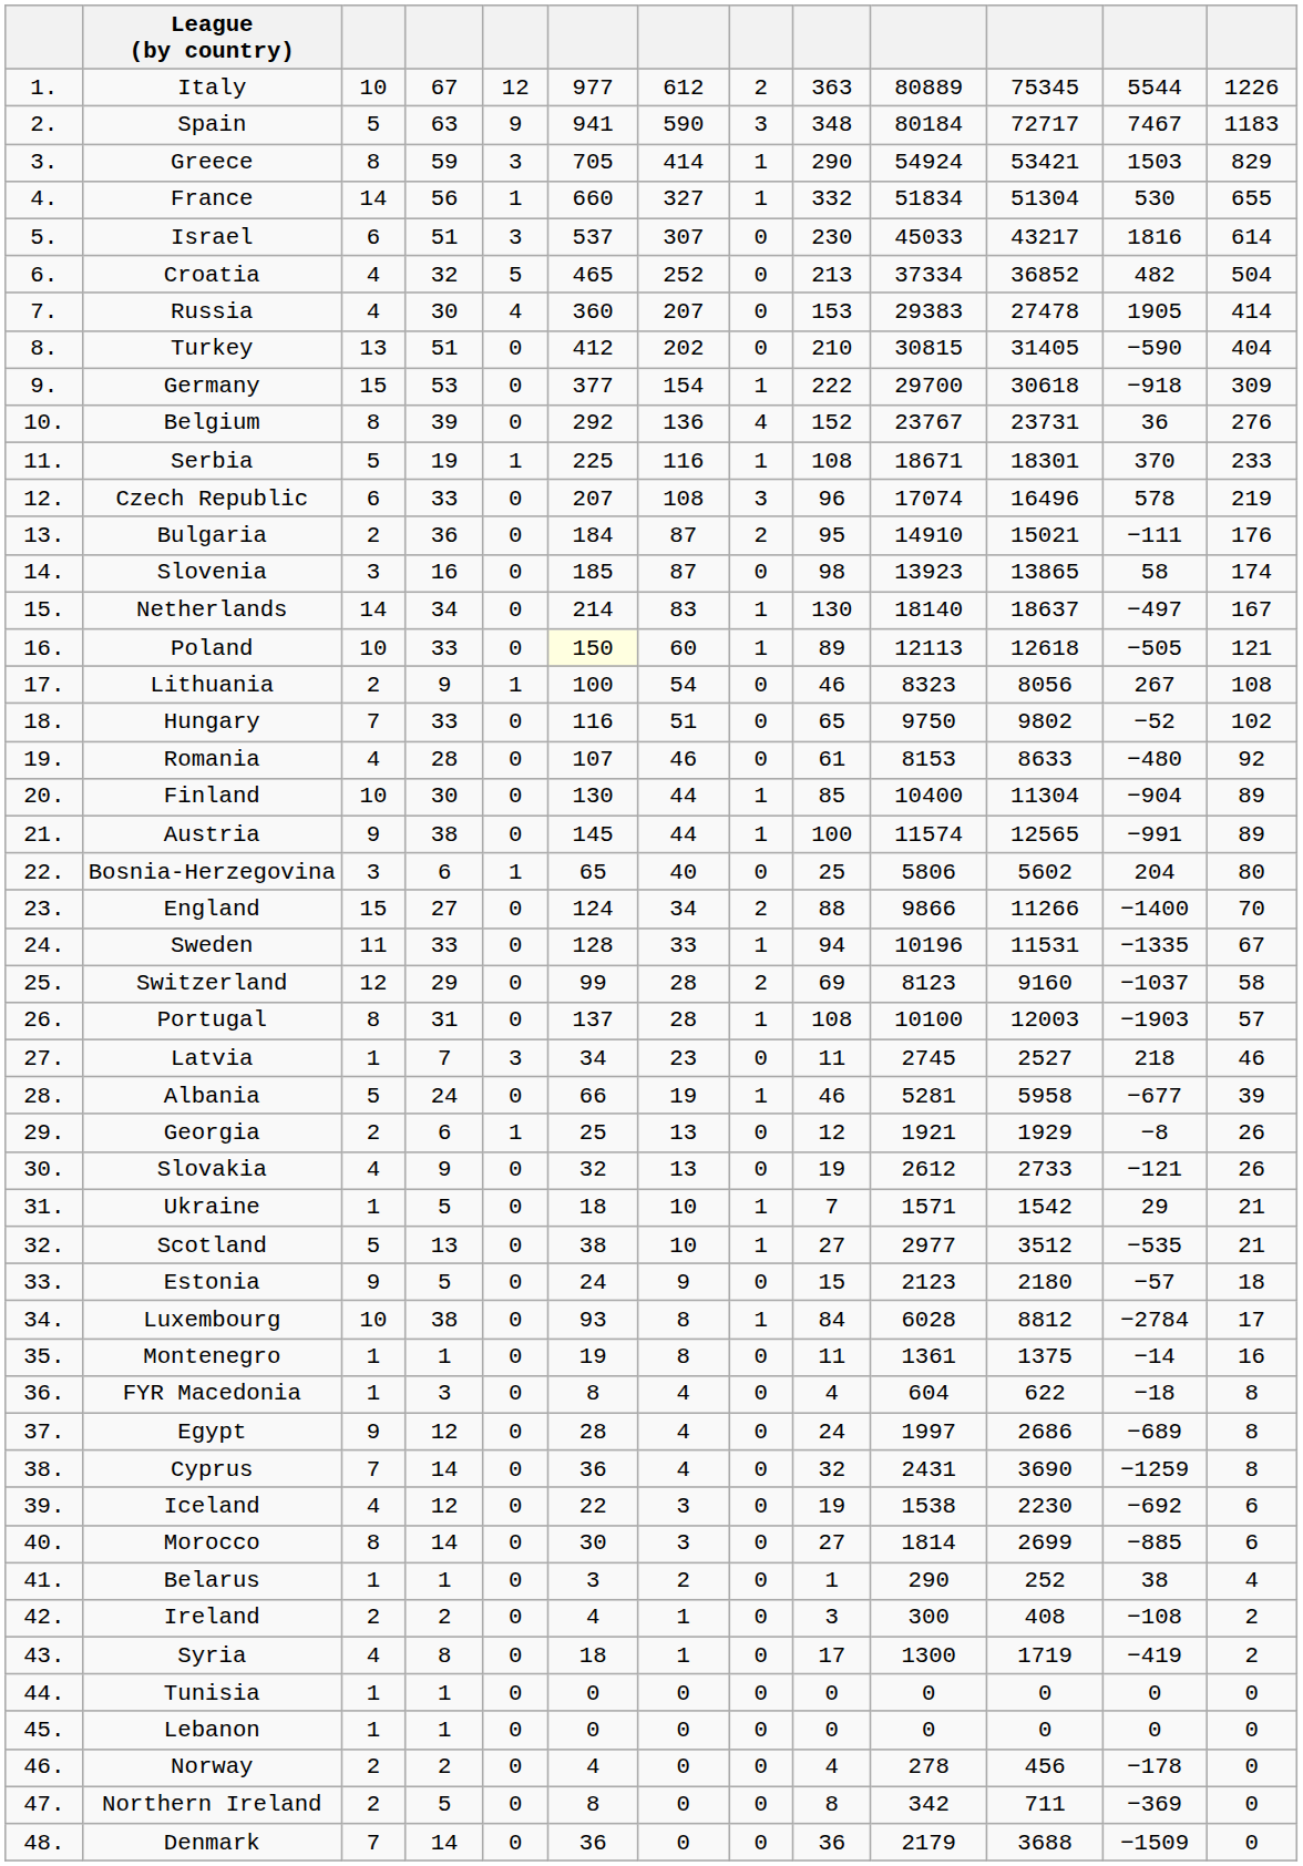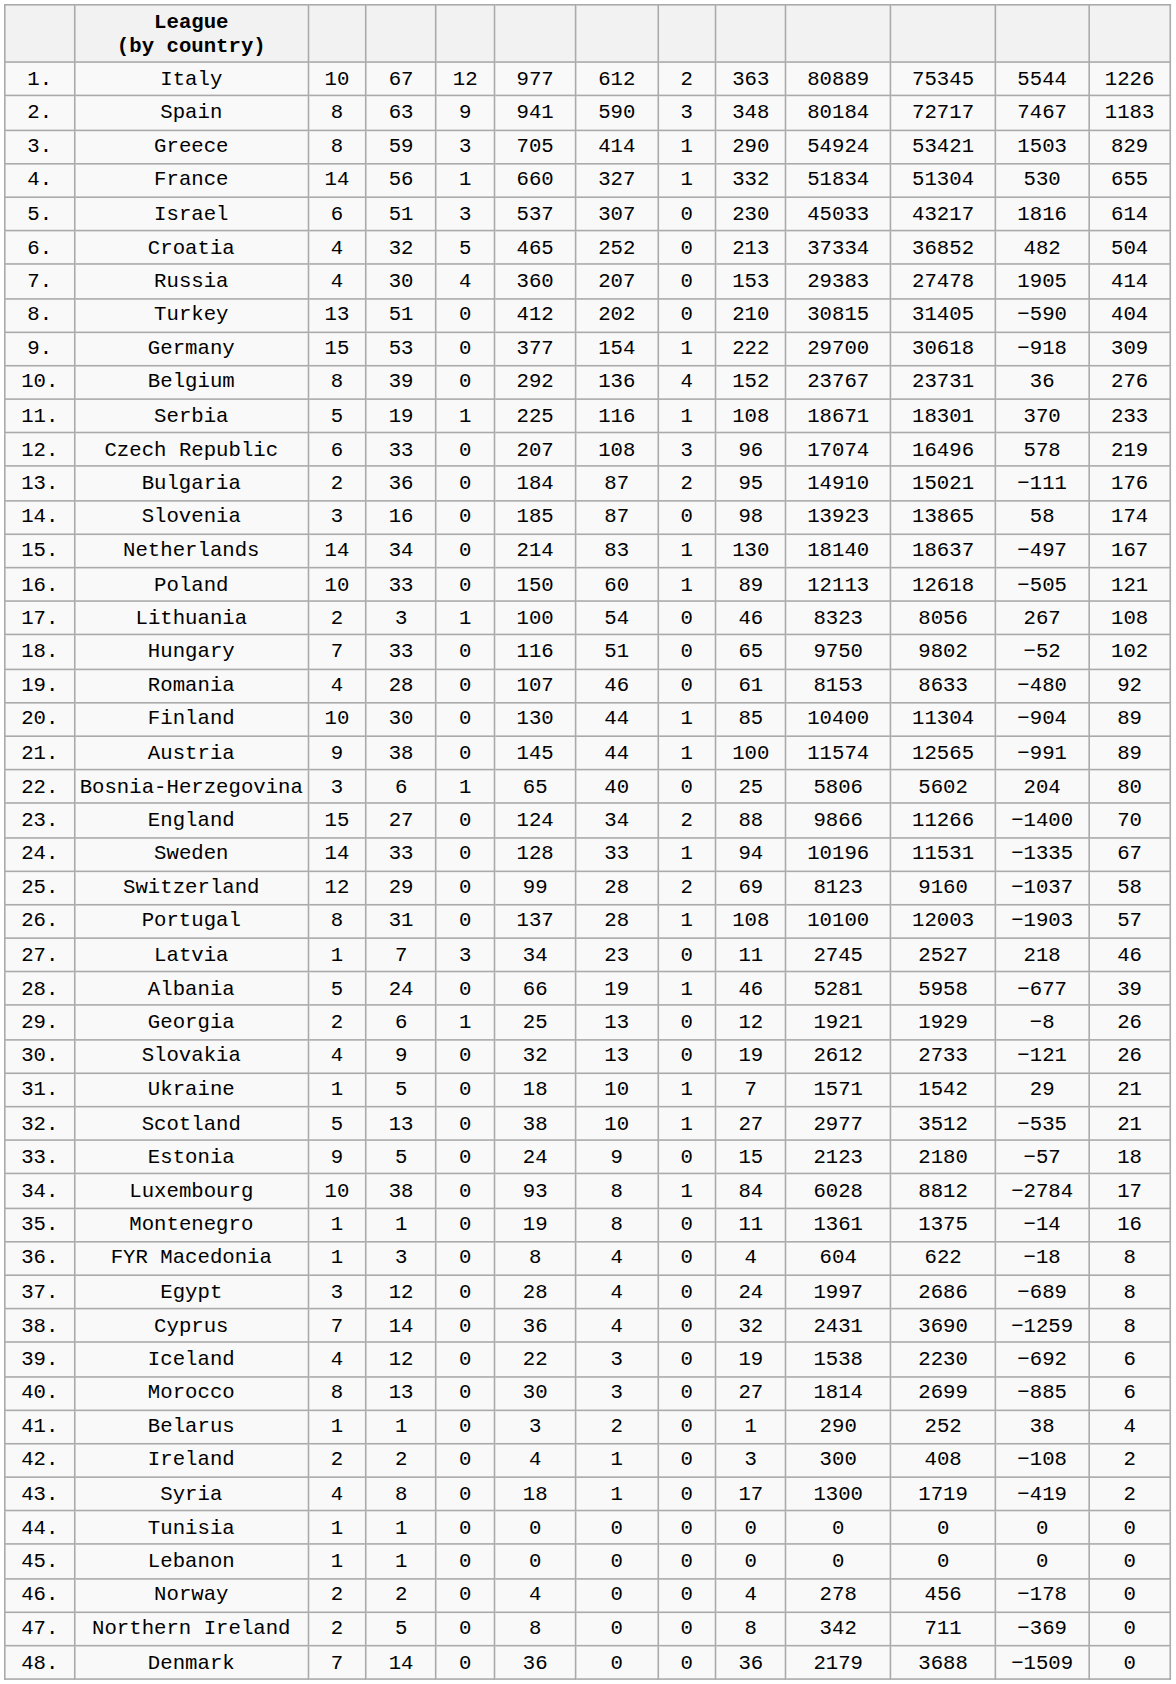 <table class="wikitable sortable" style="text-align:center">
 <tr>
 <th width="6%"></th>
 <th width="20%">League<br>(by country)</th>
 <th width="5%"></th>
 <th width="6%"></th>
 <th width="5%"></th>
 <th width="7%"></th>
 <th width="7%"></th>
 <th width="5%"></th>
 <th width="6%"></th>
 <th width="9%"></th>
 <th width="9%"></th>
 <th width="8%"></th>
 <th width="8%"></th>
 </tr>
 <tr>
 <td>1.</td>
 <td>Italy</td>
 <td>10</td>
 <td>67</td>
 <td>12</td>
 <td>977</td>
 <td>612</td>
 <td>2</td>
 <td>363</td>
 <td>80889</td>
 <td>75345</td>
 <td>5544</td>
 <td>1226</td>
 </tr>
 <tr>
 <td>2.</td>
 <td>Spain</td>
-<td>5</td>
+<td>8</td>
 <td>63</td>
 <td>9</td>
 <td>941</td>
 <td>590</td>
 <td>3</td>
 <td>348</td>
 <td>80184</td>
 <td>72717</td>
 <td>7467</td>
 <td>1183</td>
 </tr>
 <tr>
 <td>3.</td>
 <td>Greece</td>
 <td>8</td>
 <td>59</td>
 <td>3</td>
 <td>705</td>
 <td>414</td>
 <td>1</td>
 <td>290</td>
 <td>54924</td>
 <td>53421</td>
 <td>1503</td>
 <td>829</td>
 </tr>
 <tr>
 <td>4.</td>
 <td>France</td>
 <td>14</td>
 <td>56</td>
 <td>1</td>
 <td>660</td>
 <td>327</td>
 <td>1</td>
 <td>332</td>
 <td>51834</td>
 <td>51304</td>
 <td>530</td>
 <td>655</td>
 </tr>
 <tr>
 <td>5.</td>
 <td>Israel</td>
 <td>6</td>
 <td>51</td>
 <td>3</td>
 <td>537</td>
 <td>307</td>
 <td>0</td>
 <td>230</td>
 <td>45033</td>
 <td>43217</td>
 <td>1816</td>
 <td>614</td>
 </tr>
 <tr>
 <td>6.</td>
 <td>Croatia</td>
 <td>4</td>
 <td>32</td>
 <td>5</td>
 <td>465</td>
 <td>252</td>
 <td>0</td>
 <td>213</td>
 <td>37334</td>
 <td>36852</td>
 <td>482</td>
 <td>504</td>
 </tr>
 <tr>
 <td>7.</td>
 <td>Russia</td>
 <td>4</td>
 <td>30</td>
 <td>4</td>
 <td>360</td>
 <td>207</td>
 <td>0</td>
 <td>153</td>
 <td>29383</td>
 <td>27478</td>
 <td>1905</td>
 <td>414</td>
 </tr>
 <tr>
 <td>8.</td>
 <td>Turkey</td>
 <td>13</td>
 <td>51</td>
 <td>0</td>
 <td>412</td>
 <td>202</td>
 <td>0</td>
 <td>210</td>
 <td>30815</td>
 <td>31405</td>
 <td>−590</td>
 <td>404</td>
 </tr>
 <tr>
 <td>9.</td>
 <td>Germany</td>
 <td>15</td>
 <td>53</td>
 <td>0</td>
 <td>377</td>
 <td>154</td>
 <td>1</td>
 <td>222</td>
 <td>29700</td>
 <td>30618</td>
 <td>−918</td>
 <td>309</td>
 </tr>
 <tr>
 <td>10.</td>
 <td>Belgium</td>
 <td>8</td>
 <td>39</td>
 <td>0</td>
 <td>292</td>
 <td>136</td>
 <td>4</td>
 <td>152</td>
 <td>23767</td>
 <td>23731</td>
 <td>36</td>
 <td>276</td>
 </tr>
 <tr>
 <td>11.</td>
 <td>Serbia</td>
 <td>5</td>
 <td>19</td>
 <td>1</td>
 <td>225</td>
 <td>116</td>
 <td>1</td>
 <td>108</td>
 <td>18671</td>
 <td>18301</td>
 <td>370</td>
 <td>233</td>
 </tr>
 <tr>
 <td>12.</td>
 <td>Czech Republic</td>
 <td>6</td>
 <td>33</td>
 <td>0</td>
 <td>207</td>
 <td>108</td>
 <td>3</td>
 <td>96</td>
 <td>17074</td>
 <td>16496</td>
 <td>578</td>
 <td>219</td>
 </tr>
 <tr>
 <td>13.</td>
 <td>Bulgaria</td>
 <td>2</td>
 <td>36</td>
 <td>0</td>
 <td>184</td>
 <td>87</td>
 <td>2</td>
 <td>95</td>
 <td>14910</td>
 <td>15021</td>
 <td>−111</td>
 <td>176</td>
 </tr>
 <tr>
 <td>14.</td>
 <td>Slovenia</td>
 <td>3</td>
 <td>16</td>
 <td>0</td>
 <td>185</td>
 <td>87</td>
 <td>0</td>
 <td>98</td>
 <td>13923</td>
 <td>13865</td>
 <td>58</td>
 <td>174</td>
 </tr>
 <tr>
 <td>15.</td>
 <td>Netherlands</td>
 <td>14</td>
 <td>34</td>
 <td>0</td>
 <td>214</td>
 <td>83</td>
 <td>1</td>
 <td>130</td>
 <td>18140</td>
 <td>18637</td>
 <td>−497</td>
 <td>167</td>
 </tr>
 <tr>
 <td>16.</td>
 <td>Poland</td>
 <td>10</td>
 <td>33</td>
 <td>0</td>
-<td style="background: lightyellow;">150</td>
+<td>150</td>
 <td>60</td>
 <td>1</td>
 <td>89</td>
 <td>12113</td>
 <td>12618</td>
 <td>−505</td>
 <td>121</td>
 </tr>
 <tr>
 <td>17.</td>
 <td>Lithuania</td>
 <td>2</td>
-<td>9</td>
+<td>3</td>
 <td>1</td>
 <td>100</td>
 <td>54</td>
 <td>0</td>
 <td>46</td>
 <td>8323</td>
 <td>8056</td>
 <td>267</td>
 <td>108</td>
 </tr>
 <tr>
 <td>18.</td>
 <td>Hungary</td>
 <td>7</td>
 <td>33</td>
 <td>0</td>
 <td>116</td>
 <td>51</td>
 <td>0</td>
 <td>65</td>
 <td>9750</td>
 <td>9802</td>
 <td>−52</td>
 <td>102</td>
 </tr>
 <tr>
 <td>19.</td>
 <td>Romania</td>
 <td>4</td>
 <td>28</td>
 <td>0</td>
 <td>107</td>
 <td>46</td>
 <td>0</td>
 <td>61</td>
 <td>8153</td>
 <td>8633</td>
 <td>−480</td>
 <td>92</td>
 </tr>
 <tr>
 <td>20.</td>
 <td>Finland</td>
 <td>10</td>
 <td>30</td>
 <td>0</td>
 <td>130</td>
 <td>44</td>
 <td>1</td>
 <td>85</td>
 <td>10400</td>
 <td>11304</td>
 <td>−904</td>
 <td>89</td>
 </tr>
 <tr>
 <td>21.</td>
 <td>Austria</td>
 <td>9</td>
 <td>38</td>
 <td>0</td>
 <td>145</td>
 <td>44</td>
 <td>1</td>
 <td>100</td>
 <td>11574</td>
 <td>12565</td>
 <td>−991</td>
 <td>89</td>
 </tr>
 <tr>
 <td>22.</td>
 <td>Bosnia-Herzegovina</td>
 <td>3</td>
 <td>6</td>
 <td>1</td>
 <td>65</td>
 <td>40</td>
 <td>0</td>
 <td>25</td>
 <td>5806</td>
 <td>5602</td>
 <td>204</td>
 <td>80</td>
 </tr>
 <tr>
 <td>23.</td>
 <td>England</td>
 <td>15</td>
 <td>27</td>
 <td>0</td>
 <td>124</td>
 <td>34</td>
 <td>2</td>
 <td>88</td>
 <td>9866</td>
 <td>11266</td>
 <td>−1400</td>
 <td>70</td>
 </tr>
 <tr>
 <td>24.</td>
 <td>Sweden</td>
-<td>11</td>
+<td>14</td>
 <td>33</td>
 <td>0</td>
 <td>128</td>
 <td>33</td>
 <td>1</td>
 <td>94</td>
 <td>10196</td>
 <td>11531</td>
 <td>−1335</td>
 <td>67</td>
 </tr>
 <tr>
 <td>25.</td>
 <td>Switzerland</td>
 <td>12</td>
 <td>29</td>
 <td>0</td>
 <td>99</td>
 <td>28</td>
 <td>2</td>
 <td>69</td>
 <td>8123</td>
 <td>9160</td>
 <td>−1037</td>
 <td>58</td>
 </tr>
 <tr>
 <td>26.</td>
 <td>Portugal</td>
 <td>8</td>
 <td>31</td>
 <td>0</td>
 <td>137</td>
 <td>28</td>
 <td>1</td>
 <td>108</td>
 <td>10100</td>
 <td>12003</td>
 <td>−1903</td>
 <td>57</td>
 </tr>
 <tr>
 <td>27.</td>
 <td>Latvia</td>
 <td>1</td>
 <td>7</td>
 <td>3</td>
 <td>34</td>
 <td>23</td>
 <td>0</td>
 <td>11</td>
 <td>2745</td>
 <td>2527</td>
 <td>218</td>
 <td>46</td>
 </tr>
 <tr>
 <td>28.</td>
 <td>Albania</td>
 <td>5</td>
 <td>24</td>
 <td>0</td>
 <td>66</td>
 <td>19</td>
 <td>1</td>
 <td>46</td>
 <td>5281</td>
 <td>5958</td>
 <td>−677</td>
 <td>39</td>
 </tr>
 <tr>
 <td>29.</td>
 <td>Georgia</td>
 <td>2</td>
 <td>6</td>
 <td>1</td>
 <td>25</td>
 <td>13</td>
 <td>0</td>
 <td>12</td>
 <td>1921</td>
 <td>1929</td>
 <td>−8</td>
 <td>26</td>
 </tr>
 <tr>
 <td>30.</td>
 <td>Slovakia</td>
 <td>4</td>
 <td>9</td>
 <td>0</td>
 <td>32</td>
 <td>13</td>
 <td>0</td>
 <td>19</td>
 <td>2612</td>
 <td>2733</td>
 <td>−121</td>
 <td>26</td>
 </tr>
 <tr>
 <td>31.</td>
 <td>Ukraine</td>
 <td>1</td>
 <td>5</td>
 <td>0</td>
 <td>18</td>
 <td>10</td>
 <td>1</td>
 <td>7</td>
 <td>1571</td>
 <td>1542</td>
 <td>29</td>
 <td>21</td>
 </tr>
 <tr>
 <td>32.</td>
 <td>Scotland</td>
 <td>5</td>
 <td>13</td>
 <td>0</td>
 <td>38</td>
 <td>10</td>
 <td>1</td>
 <td>27</td>
 <td>2977</td>
 <td>3512</td>
 <td>−535</td>
 <td>21</td>
 </tr>
 <tr>
 <td>33.</td>
 <td>Estonia</td>
 <td>9</td>
 <td>5</td>
 <td>0</td>
 <td>24</td>
 <td>9</td>
 <td>0</td>
 <td>15</td>
 <td>2123</td>
 <td>2180</td>
 <td>−57</td>
 <td>18</td>
 </tr>
 <tr>
 <td>34.</td>
 <td>Luxembourg</td>
 <td>10</td>
 <td>38</td>
 <td>0</td>
 <td>93</td>
 <td>8</td>
 <td>1</td>
 <td>84</td>
 <td>6028</td>
 <td>8812</td>
 <td>−2784</td>
 <td>17</td>
 </tr>
 <tr>
 <td>35.</td>
 <td>Montenegro</td>
 <td>1</td>
 <td>1</td>
 <td>0</td>
 <td>19</td>
 <td>8</td>
 <td>0</td>
 <td>11</td>
 <td>1361</td>
 <td>1375</td>
 <td>−14</td>
 <td>16</td>
 </tr>
 <tr>
 <td>36.</td>
 <td>FYR Macedonia</td>
 <td>1</td>
 <td>3</td>
 <td>0</td>
 <td>8</td>
 <td>4</td>
 <td>0</td>
 <td>4</td>
 <td>604</td>
 <td>622</td>
 <td>−18</td>
 <td>8</td>
 </tr>
 <tr>
 <td>37.</td>
 <td>Egypt</td>
-<td>9</td>
+<td>3</td>
 <td>12</td>
 <td>0</td>
 <td>28</td>
 <td>4</td>
 <td>0</td>
 <td>24</td>
 <td>1997</td>
 <td>2686</td>
 <td>−689</td>
 <td>8</td>
 </tr>
 <tr>
 <td>38.</td>
 <td>Cyprus</td>
 <td>7</td>
 <td>14</td>
 <td>0</td>
 <td>36</td>
 <td>4</td>
 <td>0</td>
 <td>32</td>
 <td>2431</td>
 <td>3690</td>
 <td>−1259</td>
 <td>8</td>
 </tr>
 <tr>
 <td>39.</td>
 <td>Iceland</td>
 <td>4</td>
 <td>12</td>
 <td>0</td>
 <td>22</td>
 <td>3</td>
 <td>0</td>
 <td>19</td>
 <td>1538</td>
 <td>2230</td>
 <td>−692</td>
 <td>6</td>
 </tr>
 <tr>
 <td>40.</td>
 <td>Morocco</td>
 <td>8</td>
-<td>14</td>
+<td>13</td>
 <td>0</td>
 <td>30</td>
 <td>3</td>
 <td>0</td>
 <td>27</td>
 <td>1814</td>
 <td>2699</td>
 <td>−885</td>
 <td>6</td>
 </tr>
 <tr>
 <td>41.</td>
 <td>Belarus</td>
 <td>1</td>
 <td>1</td>
 <td>0</td>
 <td>3</td>
 <td>2</td>
 <td>0</td>
 <td>1</td>
 <td>290</td>
 <td>252</td>
 <td>38</td>
 <td>4</td>
 </tr>
 <tr>
 <td>42.</td>
 <td>Ireland</td>
 <td>2</td>
 <td>2</td>
 <td>0</td>
 <td>4</td>
 <td>1</td>
 <td>0</td>
 <td>3</td>
 <td>300</td>
 <td>408</td>
 <td>−108</td>
 <td>2</td>
 </tr>
 <tr>
 <td>43.</td>
 <td>Syria</td>
 <td>4</td>
 <td>8</td>
 <td>0</td>
 <td>18</td>
 <td>1</td>
 <td>0</td>
 <td>17</td>
 <td>1300</td>
 <td>1719</td>
 <td>−419</td>
 <td>2</td>
 </tr>
 <tr>
 <td>44.</td>
 <td>Tunisia</td>
 <td>1</td>
 <td>1</td>
 <td>0</td>
 <td>0</td>
 <td>0</td>
 <td>0</td>
 <td>0</td>
 <td>0</td>
 <td>0</td>
 <td>0</td>
 <td>0</td>
 </tr>
 <tr>
 <td>45.</td>
 <td>Lebanon</td>
 <td>1</td>
 <td>1</td>
 <td>0</td>
 <td>0</td>
 <td>0</td>
 <td>0</td>
 <td>0</td>
 <td>0</td>
 <td>0</td>
 <td>0</td>
 <td>0</td>
 </tr>
 <tr>
 <td>46.</td>
 <td>Norway</td>
 <td>2</td>
 <td>2</td>
 <td>0</td>
 <td>4</td>
 <td>0</td>
 <td>0</td>
 <td>4</td>
 <td>278</td>
 <td>456</td>
 <td>−178</td>
 <td>0</td>
 </tr>
 <tr>
 <td>47.</td>
 <td>Northern Ireland</td>
 <td>2</td>
 <td>5</td>
 <td>0</td>
 <td>8</td>
 <td>0</td>
 <td>0</td>
 <td>8</td>
 <td>342</td>
 <td>711</td>
 <td>−369</td>
 <td>0</td>
 </tr>
 <tr>
 <td>48.</td>
 <td>Denmark</td>
 <td>7</td>
 <td>14</td>
 <td>0</td>
 <td>36</td>
 <td>0</td>
 <td>0</td>
 <td>36</td>
 <td>2179</td>
 <td>3688</td>
 <td>−1509</td>
 <td>0</td>
 </tr>
 </table>
